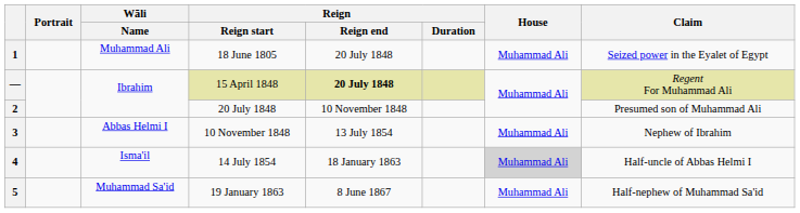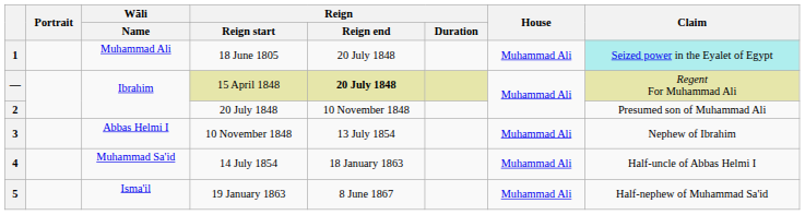 <table class="wikitable" style="text-align:center; border:1px #aaf solid; width:90%;">
 <tr>
 <th rowspan="3"></th>
 <th rowspan="3">Portrait</th>
 <th><strong>Wāli</strong></th>
 <th colspan="3" rowspan="2">Reign</th>
 <th rowspan="3">House</th>
 <th rowspan="3">Claim<br></th>
 </tr>
 <tr>
 <th rowspan="2"><strong>Name</strong><br></th>
 </tr>
 <tr>
 <th>Reign start</th>
 <th>Reign end</th>
 <th>Duration</th>
 </tr>
 <tr>
 <th>1</th>
 <td></td>
 <td><a href='#'>Muhammad Ali<br></a><br></td>
 <td>18 June 1805</td>
 <td>20 July 1848</td>
 <td></td>
 <td><a href='#'>Muhammad Ali</a></td>
-<td><a href='#'>Seized power</a> in the Eyalet of Egypt</td>
+<td style="background: paleturquoise;"><a href='#'>Seized power</a> in the Eyalet of Egypt</td>
 </tr>
 <tr>
 <th>—</th>
 <td rowspan=2></td>
 <td rowspan=2><a href='#'>Ibrahim<br></a><br></td>
 <td style="background:#e6e6aa;">15 April 1848</td>
 <td style="background:#e6e6aa;"><strong>20 July 1848</strong></td>
 <td style="background:#e6e6aa;"></td>
 <td rowspan=2><a href='#'>Muhammad Ali</a></td>
 <td style="background:#e6e6aa;"><em>Regent</em><br>For Muhammad Ali<br></td>
 </tr>
 <tr>
 <th>2</th>
 <td>20 July 1848</td>
 <td>10 November 1848</td>
 <td></td>
 <td>Presumed son of Muhammad Ali<br></td>
 </tr>
 <tr>
 <th>3</th>
 <td></td>
 <td><a href='#'>Abbas Helmi I<br></a><br></td>
 <td>10 November 1848</td>
 <td>13 July 1854<br></td>
 <td></td>
 <td><a href='#'>Muhammad Ali</a></td>
 <td>Nephew of Ibrahim<br></td>
 </tr>
 <tr>
 <th>4</th>
 <td></td>
-<td><a href='#'>Isma'il<br></a><br></td>
+<td><a href='#'>Muhammad Sa'id<br></a><br></td>
 <td>14 July 1854</td>
 <td>18 January 1863</td>
 <td></td>
-<td style="background: lightgrey;"><a href='#'>Muhammad Ali</a></td>
+<td><a href='#'>Muhammad Ali</a></td>
 <td>Half-uncle of Abbas Helmi I<br></td>
 </tr>
 <tr>
 <th>5</th>
 <td></td>
-<td><a href='#'>Muhammad Sa'id<br></a><br></td>
+<td><a href='#'>Isma'il<br></a><br></td>
 <td>19 January 1863</td>
 <td>8 June 1867</td>
 <td></td>
 <td><a href='#'>Muhammad Ali</a></td>
 <td>Half-nephew of Muhammad Sa'id<br></td>
 </tr>
 </table>
